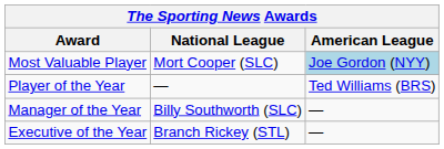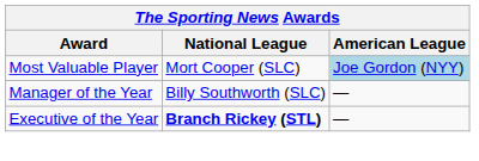 <table class="wikitable">
 <tr>
 <th colspan="3"><em><a href='#'>The Sporting News</a></em> <a href='#'>Awards</a></th>
 </tr>
 <tr>
 <th>Award</th>
 <th>National League</th>
 <th>American League</th>
 </tr>
 <tr>
 <td><a href='#'>Most Valuable Player</a></td>
 <td><a href='#'>Mort Cooper</a> (<a href='#'>SLC</a>)</td>
 <td style="background: lightblue;"><a href='#'>Joe Gordon</a> (<a href='#'>NYY</a>)</td>
 </tr>
 <tr>
-<td><a href='#'>Player of the Year</a></td>
-<td>—</td>
-<td><a href='#'>Ted Williams</a> (<a href='#'>BRS</a>)</td>
-</tr>
-<tr>
 <td><a href='#'>Manager of the Year</a></td>
 <td><a href='#'>Billy Southworth</a> (<a href='#'>SLC</a>)</td>
 <td>—</td>
 </tr>
 <tr>
 <td><a href='#'>Executive of the Year</a></td>
-<td><a href='#'>Branch Rickey</a> (<a href='#'>STL</a>)</td>
+<td><strong><a href='#'>Branch Rickey</a> (<a href='#'>STL</a>)</strong></td>
 <td>—</td>
 </tr>
 </table>
